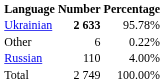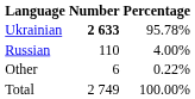 <table class="standard">
 <tr>
 <th>Language</th>
 <th>Number</th>
 <th>Percentage</th>
 </tr>
 <tr>
 <td><a href='#'>Ukrainian</a></td>
 <td align="right"><strong>2 633</strong></td>
 <td align="right">95.78%</td>
 </tr>
 <tr>
+<td><a href='#'>Russian</a></td>
+<td align="right">110</td>
+<td align="right">4.00%</td>
+</tr>
+<tr>
 <td>Other</td>
 <td align="right">6</td>
 <td align="right">0.22%</td>
-</tr>
-<tr>
-<td><a href='#'>Russian</a></td>
-<td align="right">110</td>
-<td align="right">4.00%</td>
 </tr>
 <tr>
 <td>Total</td>
 <td align="right">2 749</td>
 <td align="right">100.00%</td>
 </tr>
 </table>
